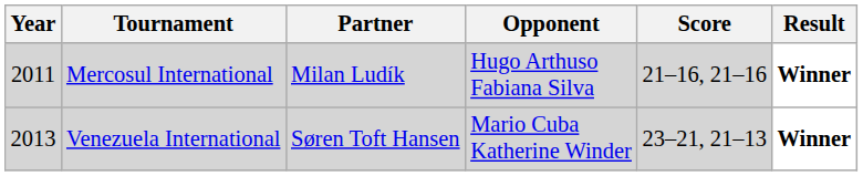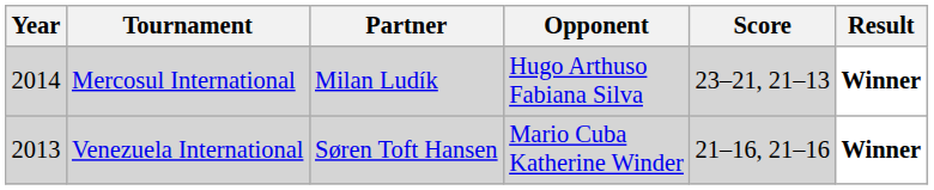 <table class="sortable wikitable" style="font-size: 90%;">
 <tr>
 <th>Year</th>
 <th>Tournament</th>
 <th>Partner</th>
 <th>Opponent</th>
 <th>Score</th>
 <th>Result</th>
 </tr>
 <tr style="background:#D5D5D5">
-<td align="center">2011</td>
+<td align="center">2014</td>
 <td align="left"><a href='#'>Mercosul International</a></td>
 <td align="left"> <a href='#'>Milan Ludík</a></td>
 <td align="left"> <a href='#'>Hugo Arthuso</a><br> <a href='#'>Fabiana Silva</a></td>
-<td align="left">21–16, 21–16</td>
+<td align="left">23–21, 21–13</td>
 <td style="text-align:left; background:white"> <strong>Winner</strong></td>
 </tr>
 <tr style="background:#D5D5D5">
 <td align="center">2013</td>
 <td align="left"><a href='#'>Venezuela International</a></td>
 <td align="left"> <a href='#'>Søren Toft Hansen</a></td>
 <td align="left"> <a href='#'>Mario Cuba</a><br> <a href='#'>Katherine Winder</a></td>
-<td align="left">23–21, 21–13</td>
+<td align="left">21–16, 21–16</td>
 <td style="text-align:left; background:white"> <strong>Winner</strong></td>
 </tr>
 </table>
